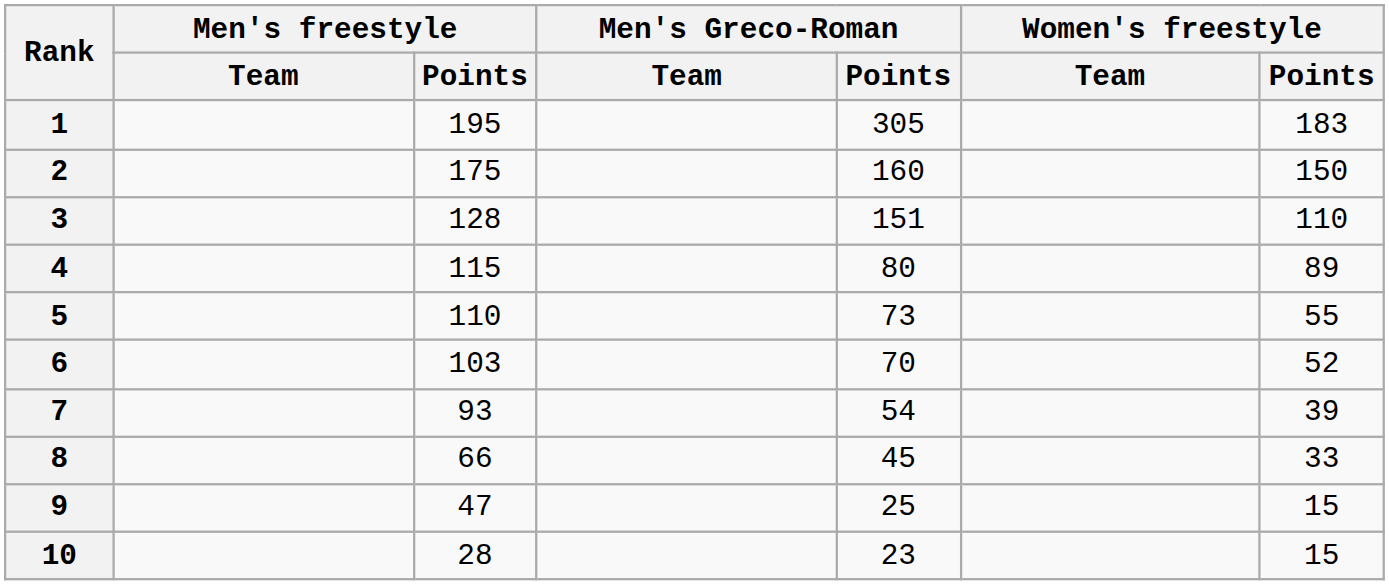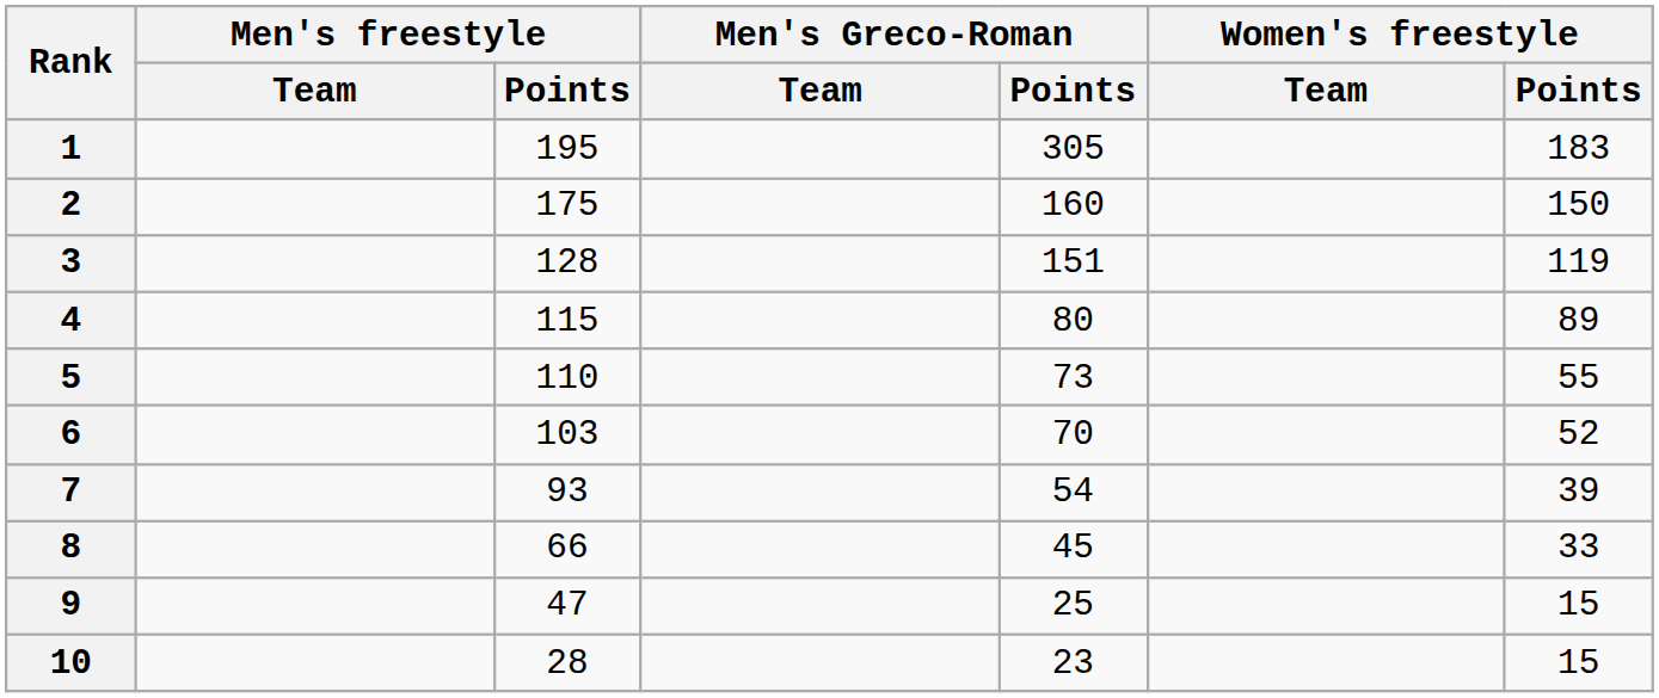 <table class="wikitable" style="text-align:center;">
 <tr>
 <th rowspan="2" width="50">Rank</th>
 <th colspan="2">Men's freestyle</th>
 <th colspan="2">Men's Greco-Roman</th>
 <th colspan="2">Women's freestyle</th>
 </tr>
 <tr>
 <th width="200">Team</th>
 <th width="50">Points</th>
 <th width="200">Team</th>
 <th width="50">Points</th>
 <th width="200">Team</th>
 <th width="50">Points</th>
 </tr>
 <tr>
 <th>1</th>
 <td align="left"></td>
 <td>195</td>
 <td align="left"></td>
 <td>305</td>
 <td align="left"></td>
 <td>183</td>
 </tr>
 <tr>
 <th>2</th>
 <td align="left"></td>
 <td>175</td>
 <td align="left"></td>
 <td>160</td>
 <td align="left"></td>
 <td>150</td>
 </tr>
 <tr>
 <th>3</th>
 <td align="left"></td>
 <td>128</td>
 <td align="left"></td>
 <td>151</td>
 <td align="left"></td>
-<td>110</td>
+<td>119</td>
 </tr>
 <tr>
 <th>4</th>
 <td align="left"></td>
 <td>115</td>
 <td align="left"></td>
 <td>80</td>
 <td align="left"></td>
 <td>89</td>
 </tr>
 <tr>
 <th>5</th>
 <td align="left"></td>
 <td>110</td>
 <td align="left"></td>
 <td>73</td>
 <td align="left"></td>
 <td>55</td>
 </tr>
 <tr>
 <th>6</th>
 <td align="left"></td>
 <td>103</td>
 <td align="left"></td>
 <td>70</td>
 <td align="left"></td>
 <td>52</td>
 </tr>
 <tr>
 <th>7</th>
 <td align="left"></td>
 <td>93</td>
 <td align="left"></td>
 <td>54</td>
 <td align="left"></td>
 <td>39</td>
 </tr>
 <tr>
 <th>8</th>
 <td align="left"></td>
 <td>66</td>
 <td align="left"></td>
 <td>45</td>
 <td align="left"></td>
 <td>33</td>
 </tr>
 <tr>
 <th>9</th>
 <td align="left"></td>
 <td>47</td>
 <td align="left"></td>
 <td>25</td>
 <td align="left"></td>
 <td>15</td>
 </tr>
 <tr>
 <th>10</th>
 <td align="left"></td>
 <td>28</td>
 <td align="left"></td>
 <td>23</td>
 <td align="left"></td>
 <td>15</td>
 </tr>
 </table>
